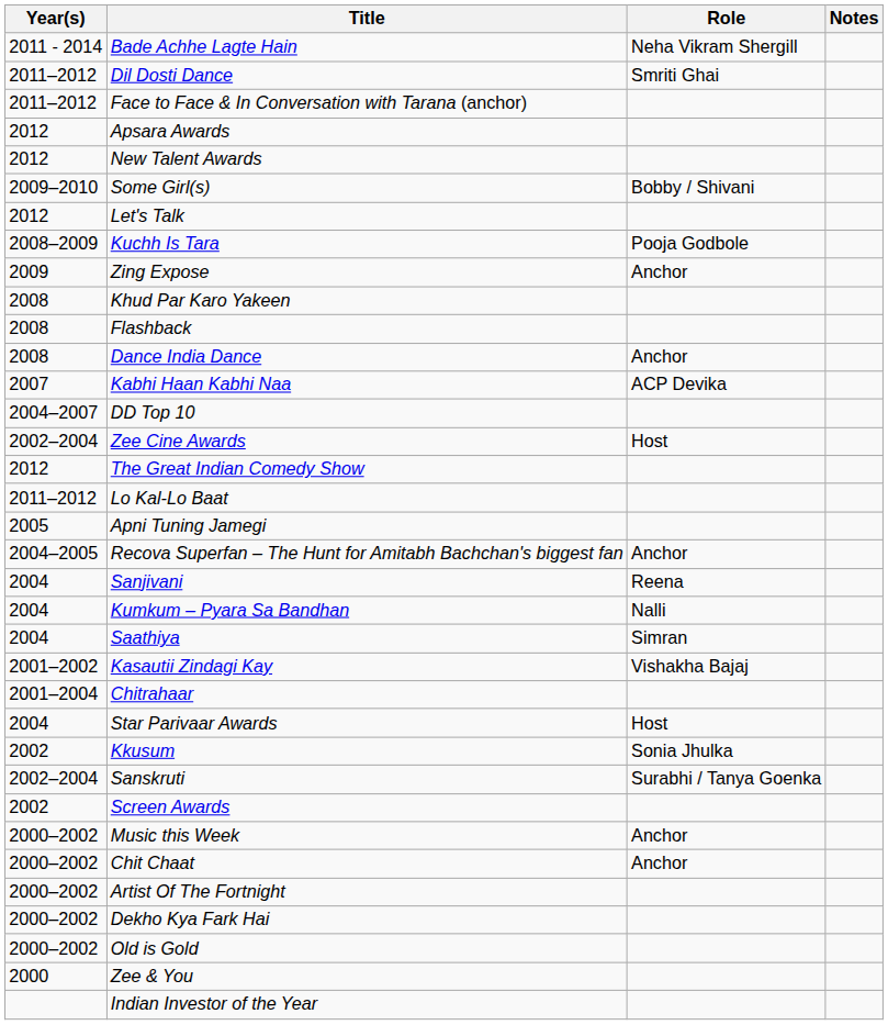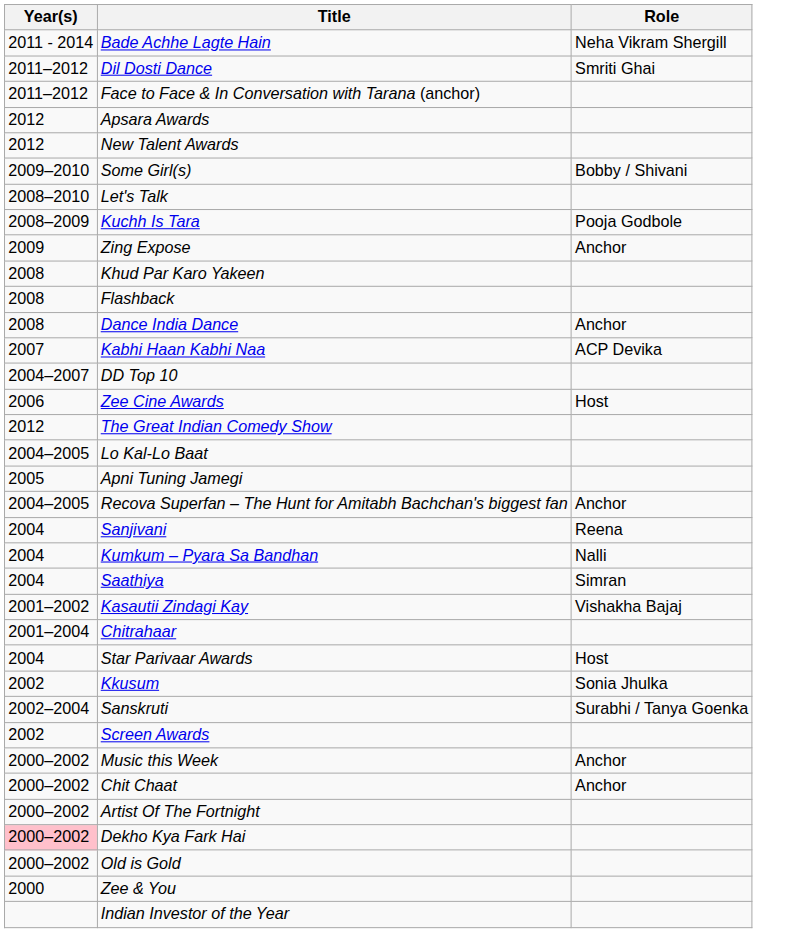 <table class="wikitable">
 <tr>
 <th>Year(s)</th>
 <th>Title</th>
 <th>Role</th>
-<th>Notes</th>
 </tr>
 <tr>
 <td>2011 - 2014</td>
 <td><em><a href='#'>Bade Achhe Lagte Hain</a></em></td>
 <td>Neha Vikram Shergill</td>
-<td></td>
 </tr>
 <tr>
 <td>2011–2012</td>
 <td><em><a href='#'>Dil Dosti Dance</a></em></td>
 <td>Smriti Ghai</td>
-<td></td>
 </tr>
 <tr>
 <td>2011–2012</td>
 <td><em>Face to Face & In Conversation with Tarana</em> (anchor)</td>
-<td></td>
 <td></td>
 </tr>
 <tr>
 <td>2012</td>
 <td><em>Apsara Awards</em></td>
 <td></td>
-<td></td>
 </tr>
 <tr>
 <td>2012</td>
 <td><em>New Talent Awards</em></td>
-<td></td>
 <td></td>
 </tr>
 <tr>
 <td>2009–2010</td>
 <td><em>Some Girl(s)</em></td>
 <td>Bobby / Shivani</td>
-<td></td>
 </tr>
 <tr>
-<td>2012</td>
+<td>2008–2010</td>
 <td><em>Let's Talk</em></td>
-<td></td>
 <td></td>
 </tr>
 <tr>
 <td>2008–2009</td>
 <td><em><a href='#'>Kuchh Is Tara</a></em></td>
 <td>Pooja Godbole</td>
-<td></td>
 </tr>
 <tr>
 <td>2009</td>
 <td><em>Zing Expose</em></td>
 <td>Anchor</td>
-<td></td>
 </tr>
 <tr>
 <td>2008</td>
 <td><em>Khud Par Karo Yakeen</em></td>
-<td></td>
 <td></td>
 </tr>
 <tr>
 <td>2008</td>
 <td><em>Flashback</em></td>
 <td></td>
-<td></td>
 </tr>
 <tr>
 <td>2008</td>
 <td><em><a href='#'>Dance India Dance</a></em></td>
 <td>Anchor</td>
-<td></td>
 </tr>
 <tr>
 <td>2007</td>
 <td><em><a href='#'>Kabhi Haan Kabhi Naa</a></em></td>
 <td>ACP Devika</td>
-<td></td>
 </tr>
 <tr>
 <td>2004–2007</td>
 <td><em>DD Top 10</em></td>
 <td></td>
-<td></td>
 </tr>
 <tr>
-<td>2002–2004</td>
+<td>2006</td>
 <td><em><a href='#'>Zee Cine Awards</a></em></td>
 <td>Host</td>
-<td></td>
 </tr>
 <tr>
 <td>2012</td>
 <td><em><a href='#'>The Great Indian Comedy Show</a></em></td>
 <td></td>
-<td></td>
 </tr>
 <tr>
-<td>2011–2012</td>
+<td>2004–2005</td>
 <td><em>Lo Kal-Lo Baat</em></td>
-<td></td>
 <td></td>
 </tr>
 <tr>
 <td>2005</td>
 <td><em>Apni Tuning Jamegi</em></td>
 <td></td>
-<td></td>
 </tr>
 <tr>
 <td>2004–2005</td>
 <td><em>Recova Superfan – The Hunt for Amitabh Bachchan's biggest fan</em></td>
 <td>Anchor</td>
-<td></td>
 </tr>
 <tr>
 <td>2004</td>
 <td><em><a href='#'>Sanjivani</a></em></td>
 <td>Reena</td>
-<td></td>
 </tr>
 <tr>
 <td>2004</td>
 <td><em><a href='#'>Kumkum – Pyara Sa Bandhan</a></em></td>
 <td>Nalli</td>
-<td></td>
 </tr>
 <tr>
 <td>2004</td>
 <td><em><a href='#'>Saathiya</a></em></td>
 <td>Simran</td>
-<td></td>
 </tr>
 <tr>
 <td>2001–2002</td>
 <td><em><a href='#'>Kasautii Zindagi Kay</a></em></td>
 <td>Vishakha Bajaj</td>
-<td></td>
 </tr>
 <tr>
 <td>2001–2004</td>
 <td><em><a href='#'>Chitrahaar</a></em></td>
-<td></td>
 <td></td>
 </tr>
 <tr>
 <td>2004</td>
 <td><em>Star Parivaar Awards</em></td>
 <td>Host</td>
-<td></td>
 </tr>
 <tr>
 <td>2002</td>
 <td><em><a href='#'>Kkusum</a></em></td>
 <td>Sonia Jhulka</td>
-<td></td>
 </tr>
 <tr>
 <td>2002–2004</td>
 <td><em>Sanskruti</em></td>
 <td>Surabhi / Tanya Goenka</td>
-<td></td>
 </tr>
 <tr>
 <td>2002</td>
 <td><em><a href='#'>Screen Awards</a></em></td>
-<td></td>
 <td></td>
 </tr>
 <tr>
 <td>2000–2002</td>
 <td><em>Music this Week</em></td>
 <td>Anchor</td>
-<td></td>
 </tr>
 <tr>
 <td>2000–2002</td>
 <td><em>Chit Chaat</em></td>
 <td>Anchor</td>
-<td></td>
 </tr>
 <tr>
 <td>2000–2002</td>
 <td><em>Artist Of The Fortnight</em></td>
 <td></td>
-<td></td>
 </tr>
 <tr>
-<td>2000–2002</td>
+<td style="background: pink;">2000–2002</td>
 <td><em>Dekho Kya Fark Hai</em></td>
-<td></td>
 <td></td>
 </tr>
 <tr>
 <td>2000–2002</td>
 <td><em>Old is Gold</em></td>
 <td></td>
-<td></td>
 </tr>
 <tr>
 <td>2000</td>
 <td><em>Zee & You</em></td>
-<td></td>
 <td></td>
 </tr>
 <tr>
 <td></td>
 <td><em>Indian Investor of the Year</em></td>
 <td></td>
-<td></td>
 </tr>
 </table>
